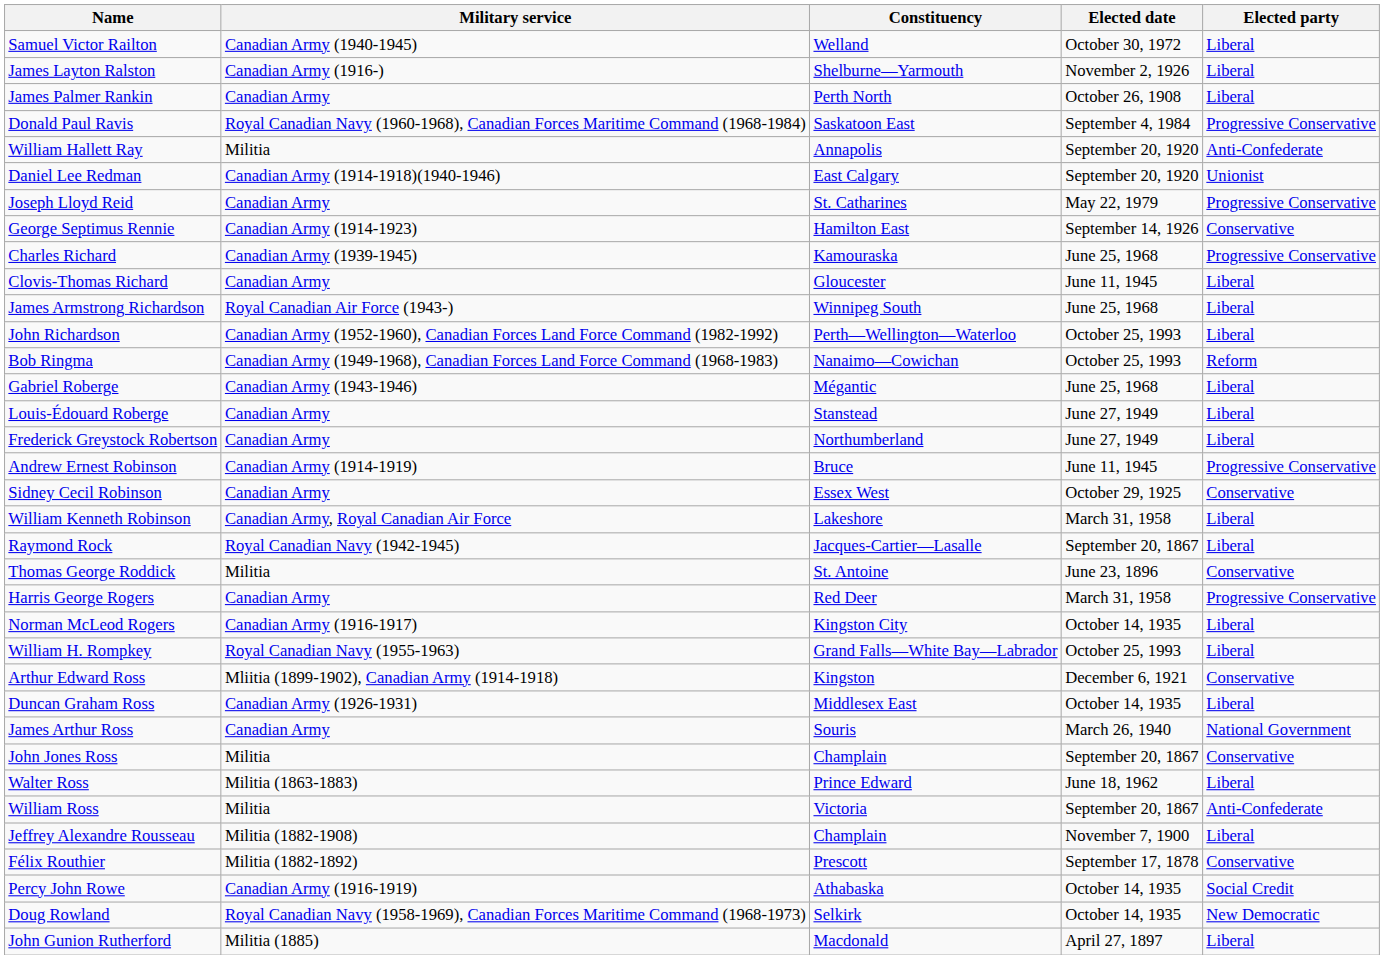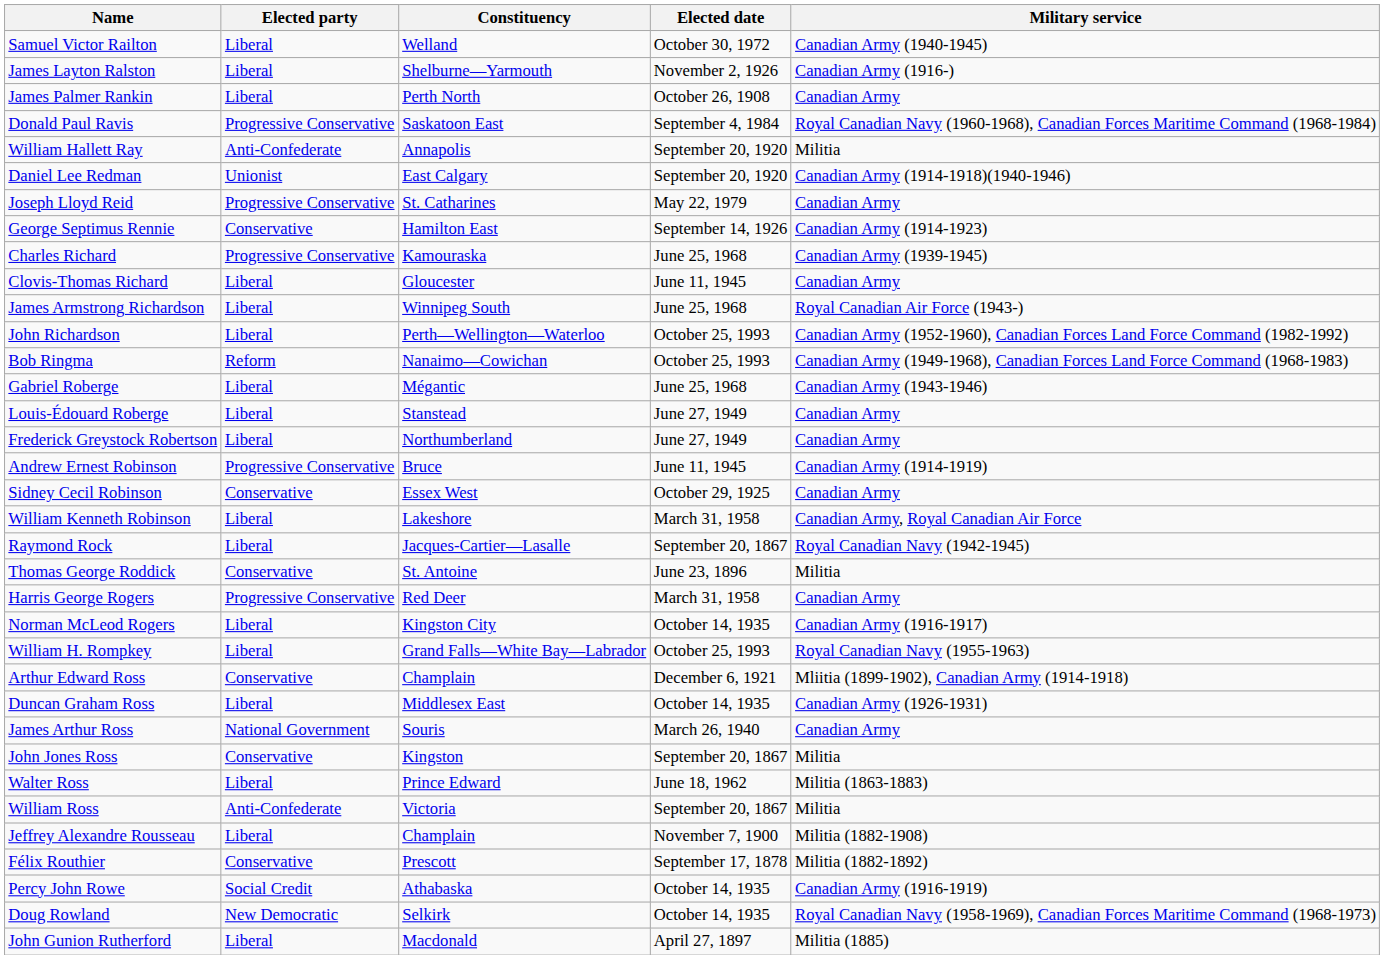 <table class="wikitable sortable">
 <tr>
 <th>Name</th>
-<th>Military service</th>
+<th>Elected party</th>
 <th>Constituency</th>
 <th>Elected date</th>
-<th>Elected party</th>
+<th>Military service</th>
 </tr>
 <tr>
 <td><a href='#'>Samuel Victor Railton</a></td>
-<td><a href='#'>Canadian Army</a> (1940-1945)</td>
+<td><a href='#'>Liberal</a></td>
 <td><a href='#'>Welland</a></td>
 <td>October 30, 1972</td>
-<td><a href='#'>Liberal</a></td>
+<td><a href='#'>Canadian Army</a> (1940-1945)</td>
 </tr>
 <tr>
 <td><a href='#'>James Layton Ralston</a></td>
-<td><a href='#'>Canadian Army</a> (1916-)</td>
+<td><a href='#'>Liberal</a></td>
 <td><a href='#'>Shelburne—Yarmouth</a></td>
 <td>November 2, 1926</td>
-<td><a href='#'>Liberal</a></td>
+<td><a href='#'>Canadian Army</a> (1916-)</td>
 </tr>
 <tr>
 <td><a href='#'>James Palmer Rankin</a></td>
-<td><a href='#'>Canadian Army</a></td>
+<td><a href='#'>Liberal</a></td>
 <td><a href='#'>Perth North</a></td>
 <td>October 26, 1908</td>
-<td><a href='#'>Liberal</a></td>
+<td><a href='#'>Canadian Army</a></td>
 </tr>
 <tr>
 <td><a href='#'>Donald Paul Ravis</a></td>
-<td><a href='#'>Royal Canadian Navy</a> (1960-1968), <a href='#'>Canadian Forces Maritime Command</a> (1968-1984)</td>
+<td><a href='#'>Progressive Conservative</a></td>
 <td><a href='#'>Saskatoon East</a></td>
 <td>September 4, 1984</td>
-<td><a href='#'>Progressive Conservative</a></td>
+<td><a href='#'>Royal Canadian Navy</a> (1960-1968), <a href='#'>Canadian Forces Maritime Command</a> (1968-1984)</td>
 </tr>
 <tr>
 <td><a href='#'>William Hallett Ray</a></td>
-<td>Militia</td>
+<td><a href='#'>Anti-Confederate</a></td>
 <td><a href='#'>Annapolis</a></td>
 <td>September 20, 1920</td>
-<td><a href='#'>Anti-Confederate</a></td>
+<td>Militia</td>
 </tr>
 <tr>
 <td><a href='#'>Daniel Lee Redman</a></td>
-<td><a href='#'>Canadian Army</a> (1914-1918)(1940-1946)</td>
+<td><a href='#'>Unionist</a></td>
 <td><a href='#'>East Calgary</a></td>
 <td>September 20, 1920</td>
-<td><a href='#'>Unionist</a></td>
+<td><a href='#'>Canadian Army</a> (1914-1918)(1940-1946)</td>
 </tr>
 <tr>
 <td><a href='#'>Joseph Lloyd Reid</a></td>
-<td><a href='#'>Canadian Army</a></td>
+<td><a href='#'>Progressive Conservative</a></td>
 <td><a href='#'>St. Catharines</a></td>
 <td>May 22, 1979</td>
-<td><a href='#'>Progressive Conservative</a></td>
+<td><a href='#'>Canadian Army</a></td>
 </tr>
 <tr>
 <td><a href='#'>George Septimus Rennie</a></td>
-<td><a href='#'>Canadian Army</a> (1914-1923)</td>
+<td><a href='#'>Conservative</a></td>
 <td><a href='#'>Hamilton East</a></td>
 <td>September 14, 1926</td>
-<td><a href='#'>Conservative</a></td>
+<td><a href='#'>Canadian Army</a> (1914-1923)</td>
 </tr>
 <tr>
 <td><a href='#'>Charles Richard</a></td>
-<td><a href='#'>Canadian Army</a> (1939-1945)</td>
+<td><a href='#'>Progressive Conservative</a></td>
 <td><a href='#'>Kamouraska</a></td>
 <td>June 25, 1968</td>
-<td><a href='#'>Progressive Conservative</a></td>
+<td><a href='#'>Canadian Army</a> (1939-1945)</td>
 </tr>
 <tr>
 <td><a href='#'>Clovis-Thomas Richard</a></td>
-<td><a href='#'>Canadian Army</a></td>
+<td><a href='#'>Liberal</a></td>
 <td><a href='#'>Gloucester</a></td>
 <td>June 11, 1945</td>
-<td><a href='#'>Liberal</a></td>
+<td><a href='#'>Canadian Army</a></td>
 </tr>
 <tr>
 <td><a href='#'>James Armstrong Richardson</a></td>
-<td><a href='#'>Royal Canadian Air Force</a> (1943-)</td>
+<td><a href='#'>Liberal</a></td>
 <td><a href='#'>Winnipeg South</a></td>
 <td>June 25, 1968</td>
-<td><a href='#'>Liberal</a></td>
+<td><a href='#'>Royal Canadian Air Force</a> (1943-)</td>
 </tr>
 <tr>
 <td><a href='#'>John Richardson</a></td>
-<td><a href='#'>Canadian Army</a> (1952-1960), <a href='#'>Canadian Forces Land Force Command</a> (1982-1992)</td>
+<td><a href='#'>Liberal</a></td>
 <td><a href='#'>Perth—Wellington—Waterloo</a></td>
 <td>October 25, 1993</td>
-<td><a href='#'>Liberal</a></td>
+<td><a href='#'>Canadian Army</a> (1952-1960), <a href='#'>Canadian Forces Land Force Command</a> (1982-1992)</td>
 </tr>
 <tr>
 <td><a href='#'>Bob Ringma</a></td>
-<td><a href='#'>Canadian Army</a> (1949-1968), <a href='#'>Canadian Forces Land Force Command</a> (1968-1983)</td>
+<td><a href='#'>Reform</a></td>
 <td><a href='#'>Nanaimo—Cowichan</a></td>
 <td>October 25, 1993</td>
-<td><a href='#'>Reform</a></td>
+<td><a href='#'>Canadian Army</a> (1949-1968), <a href='#'>Canadian Forces Land Force Command</a> (1968-1983)</td>
 </tr>
 <tr>
 <td><a href='#'>Gabriel Roberge</a></td>
-<td><a href='#'>Canadian Army</a> (1943-1946)</td>
+<td><a href='#'>Liberal</a></td>
 <td><a href='#'>Mégantic</a></td>
 <td>June 25, 1968</td>
-<td><a href='#'>Liberal</a></td>
+<td><a href='#'>Canadian Army</a> (1943-1946)</td>
 </tr>
 <tr>
 <td><a href='#'>Louis-Édouard Roberge</a></td>
-<td><a href='#'>Canadian Army</a></td>
+<td><a href='#'>Liberal</a></td>
 <td><a href='#'>Stanstead</a></td>
 <td>June 27, 1949</td>
-<td><a href='#'>Liberal</a></td>
+<td><a href='#'>Canadian Army</a></td>
 </tr>
 <tr>
 <td><a href='#'>Frederick Greystock Robertson</a></td>
-<td><a href='#'>Canadian Army</a></td>
+<td><a href='#'>Liberal</a></td>
 <td><a href='#'>Northumberland</a></td>
 <td>June 27, 1949</td>
-<td><a href='#'>Liberal</a></td>
+<td><a href='#'>Canadian Army</a></td>
 </tr>
 <tr>
 <td><a href='#'>Andrew Ernest Robinson</a></td>
-<td><a href='#'>Canadian Army</a> (1914-1919)</td>
+<td><a href='#'>Progressive Conservative</a></td>
 <td><a href='#'>Bruce</a></td>
 <td>June 11, 1945</td>
-<td><a href='#'>Progressive Conservative</a></td>
+<td><a href='#'>Canadian Army</a> (1914-1919)</td>
 </tr>
 <tr>
 <td><a href='#'>Sidney Cecil Robinson</a></td>
-<td><a href='#'>Canadian Army</a></td>
+<td><a href='#'>Conservative</a></td>
 <td><a href='#'>Essex West</a></td>
 <td>October 29, 1925</td>
-<td><a href='#'>Conservative</a></td>
+<td><a href='#'>Canadian Army</a></td>
 </tr>
 <tr>
 <td><a href='#'>William Kenneth Robinson</a></td>
-<td><a href='#'>Canadian Army</a>, <a href='#'>Royal Canadian Air Force</a></td>
+<td><a href='#'>Liberal</a></td>
 <td><a href='#'>Lakeshore</a></td>
 <td>March 31, 1958</td>
-<td><a href='#'>Liberal</a></td>
+<td><a href='#'>Canadian Army</a>, <a href='#'>Royal Canadian Air Force</a></td>
 </tr>
 <tr>
 <td><a href='#'>Raymond Rock</a></td>
-<td><a href='#'>Royal Canadian Navy</a> (1942-1945)</td>
+<td><a href='#'>Liberal</a></td>
 <td><a href='#'>Jacques-Cartier—Lasalle</a></td>
 <td>September 20, 1867</td>
-<td><a href='#'>Liberal</a></td>
+<td><a href='#'>Royal Canadian Navy</a> (1942-1945)</td>
 </tr>
 <tr>
 <td><a href='#'>Thomas George Roddick</a></td>
-<td>Militia</td>
+<td><a href='#'>Conservative</a></td>
 <td><a href='#'>St. Antoine</a></td>
 <td>June 23, 1896</td>
-<td><a href='#'>Conservative</a></td>
+<td>Militia</td>
 </tr>
 <tr>
 <td><a href='#'>Harris George Rogers</a></td>
-<td><a href='#'>Canadian Army</a></td>
+<td><a href='#'>Progressive Conservative</a></td>
 <td><a href='#'>Red Deer</a></td>
 <td>March 31, 1958</td>
-<td><a href='#'>Progressive Conservative</a></td>
+<td><a href='#'>Canadian Army</a></td>
 </tr>
 <tr>
 <td><a href='#'>Norman McLeod Rogers</a></td>
-<td><a href='#'>Canadian Army</a> (1916-1917)</td>
+<td><a href='#'>Liberal</a></td>
 <td><a href='#'>Kingston City</a></td>
 <td>October 14, 1935</td>
-<td><a href='#'>Liberal</a></td>
+<td><a href='#'>Canadian Army</a> (1916-1917)</td>
 </tr>
 <tr>
 <td><a href='#'>William H. Rompkey</a></td>
-<td><a href='#'>Royal Canadian Navy</a> (1955-1963)</td>
+<td><a href='#'>Liberal</a></td>
 <td><a href='#'>Grand Falls—White Bay—Labrador</a></td>
 <td>October 25, 1993</td>
-<td><a href='#'>Liberal</a></td>
+<td><a href='#'>Royal Canadian Navy</a> (1955-1963)</td>
 </tr>
 <tr>
 <td><a href='#'>Arthur Edward Ross</a></td>
+<td><a href='#'>Conservative</a></td>
+<td><a href='#'>Champlain</a></td>
+<td>December 6, 1921</td>
 <td>Mliitia (1899-1902), <a href='#'>Canadian Army</a> (1914-1918)</td>
-<td><a href='#'>Kingston</a></td>
-<td>December 6, 1921</td>
-<td><a href='#'>Conservative</a></td>
 </tr>
 <tr>
 <td><a href='#'>Duncan Graham Ross</a></td>
-<td><a href='#'>Canadian Army</a> (1926-1931)</td>
+<td><a href='#'>Liberal</a></td>
 <td><a href='#'>Middlesex East</a></td>
 <td>October 14, 1935</td>
-<td><a href='#'>Liberal</a></td>
+<td><a href='#'>Canadian Army</a> (1926-1931)</td>
 </tr>
 <tr>
 <td><a href='#'>James Arthur Ross</a></td>
-<td><a href='#'>Canadian Army</a></td>
+<td><a href='#'>National Government</a></td>
 <td><a href='#'>Souris</a></td>
 <td>March 26, 1940</td>
-<td><a href='#'>National Government</a></td>
+<td><a href='#'>Canadian Army</a></td>
 </tr>
 <tr>
 <td><a href='#'>John Jones Ross</a></td>
+<td><a href='#'>Conservative</a></td>
+<td><a href='#'>Kingston</a></td>
+<td>September 20, 1867</td>
 <td>Militia</td>
-<td><a href='#'>Champlain</a></td>
-<td>September 20, 1867</td>
-<td><a href='#'>Conservative</a></td>
 </tr>
 <tr>
 <td><a href='#'>Walter Ross</a></td>
-<td>Militia (1863-1883)</td>
+<td><a href='#'>Liberal</a></td>
 <td><a href='#'>Prince Edward</a></td>
 <td>June 18, 1962</td>
-<td><a href='#'>Liberal</a></td>
+<td>Militia (1863-1883)</td>
 </tr>
 <tr>
 <td><a href='#'>William Ross</a></td>
-<td>Militia</td>
+<td><a href='#'>Anti-Confederate</a></td>
 <td><a href='#'>Victoria</a></td>
 <td>September 20, 1867</td>
-<td><a href='#'>Anti-Confederate</a></td>
+<td>Militia</td>
 </tr>
 <tr>
 <td><a href='#'>Jeffrey Alexandre Rousseau</a></td>
-<td>Militia (1882-1908)</td>
+<td><a href='#'>Liberal</a></td>
 <td><a href='#'>Champlain</a></td>
 <td>November 7, 1900</td>
-<td><a href='#'>Liberal</a></td>
+<td>Militia (1882-1908)</td>
 </tr>
 <tr>
 <td><a href='#'>Félix Routhier</a></td>
-<td>Militia (1882-1892)</td>
+<td><a href='#'>Conservative</a></td>
 <td><a href='#'>Prescott</a></td>
 <td>September 17, 1878</td>
-<td><a href='#'>Conservative</a></td>
+<td>Militia (1882-1892)</td>
 </tr>
 <tr>
 <td><a href='#'>Percy John Rowe</a></td>
-<td><a href='#'>Canadian Army</a> (1916-1919)</td>
+<td><a href='#'>Social Credit</a></td>
 <td><a href='#'>Athabaska</a></td>
 <td>October 14, 1935</td>
-<td><a href='#'>Social Credit</a></td>
+<td><a href='#'>Canadian Army</a> (1916-1919)</td>
 </tr>
 <tr>
 <td><a href='#'>Doug Rowland</a></td>
-<td><a href='#'>Royal Canadian Navy</a> (1958-1969), <a href='#'>Canadian Forces Maritime Command</a> (1968-1973)</td>
+<td><a href='#'>New Democratic</a></td>
 <td><a href='#'>Selkirk</a></td>
 <td>October 14, 1935</td>
-<td><a href='#'>New Democratic</a></td>
+<td><a href='#'>Royal Canadian Navy</a> (1958-1969), <a href='#'>Canadian Forces Maritime Command</a> (1968-1973)</td>
 </tr>
 <tr>
 <td><a href='#'>John Gunion Rutherford</a></td>
-<td>Militia (1885)</td>
+<td><a href='#'>Liberal</a></td>
 <td><a href='#'>Macdonald</a></td>
 <td>April 27, 1897</td>
-<td><a href='#'>Liberal</a></td>
+<td>Militia (1885)</td>
 </tr>
 </table>
